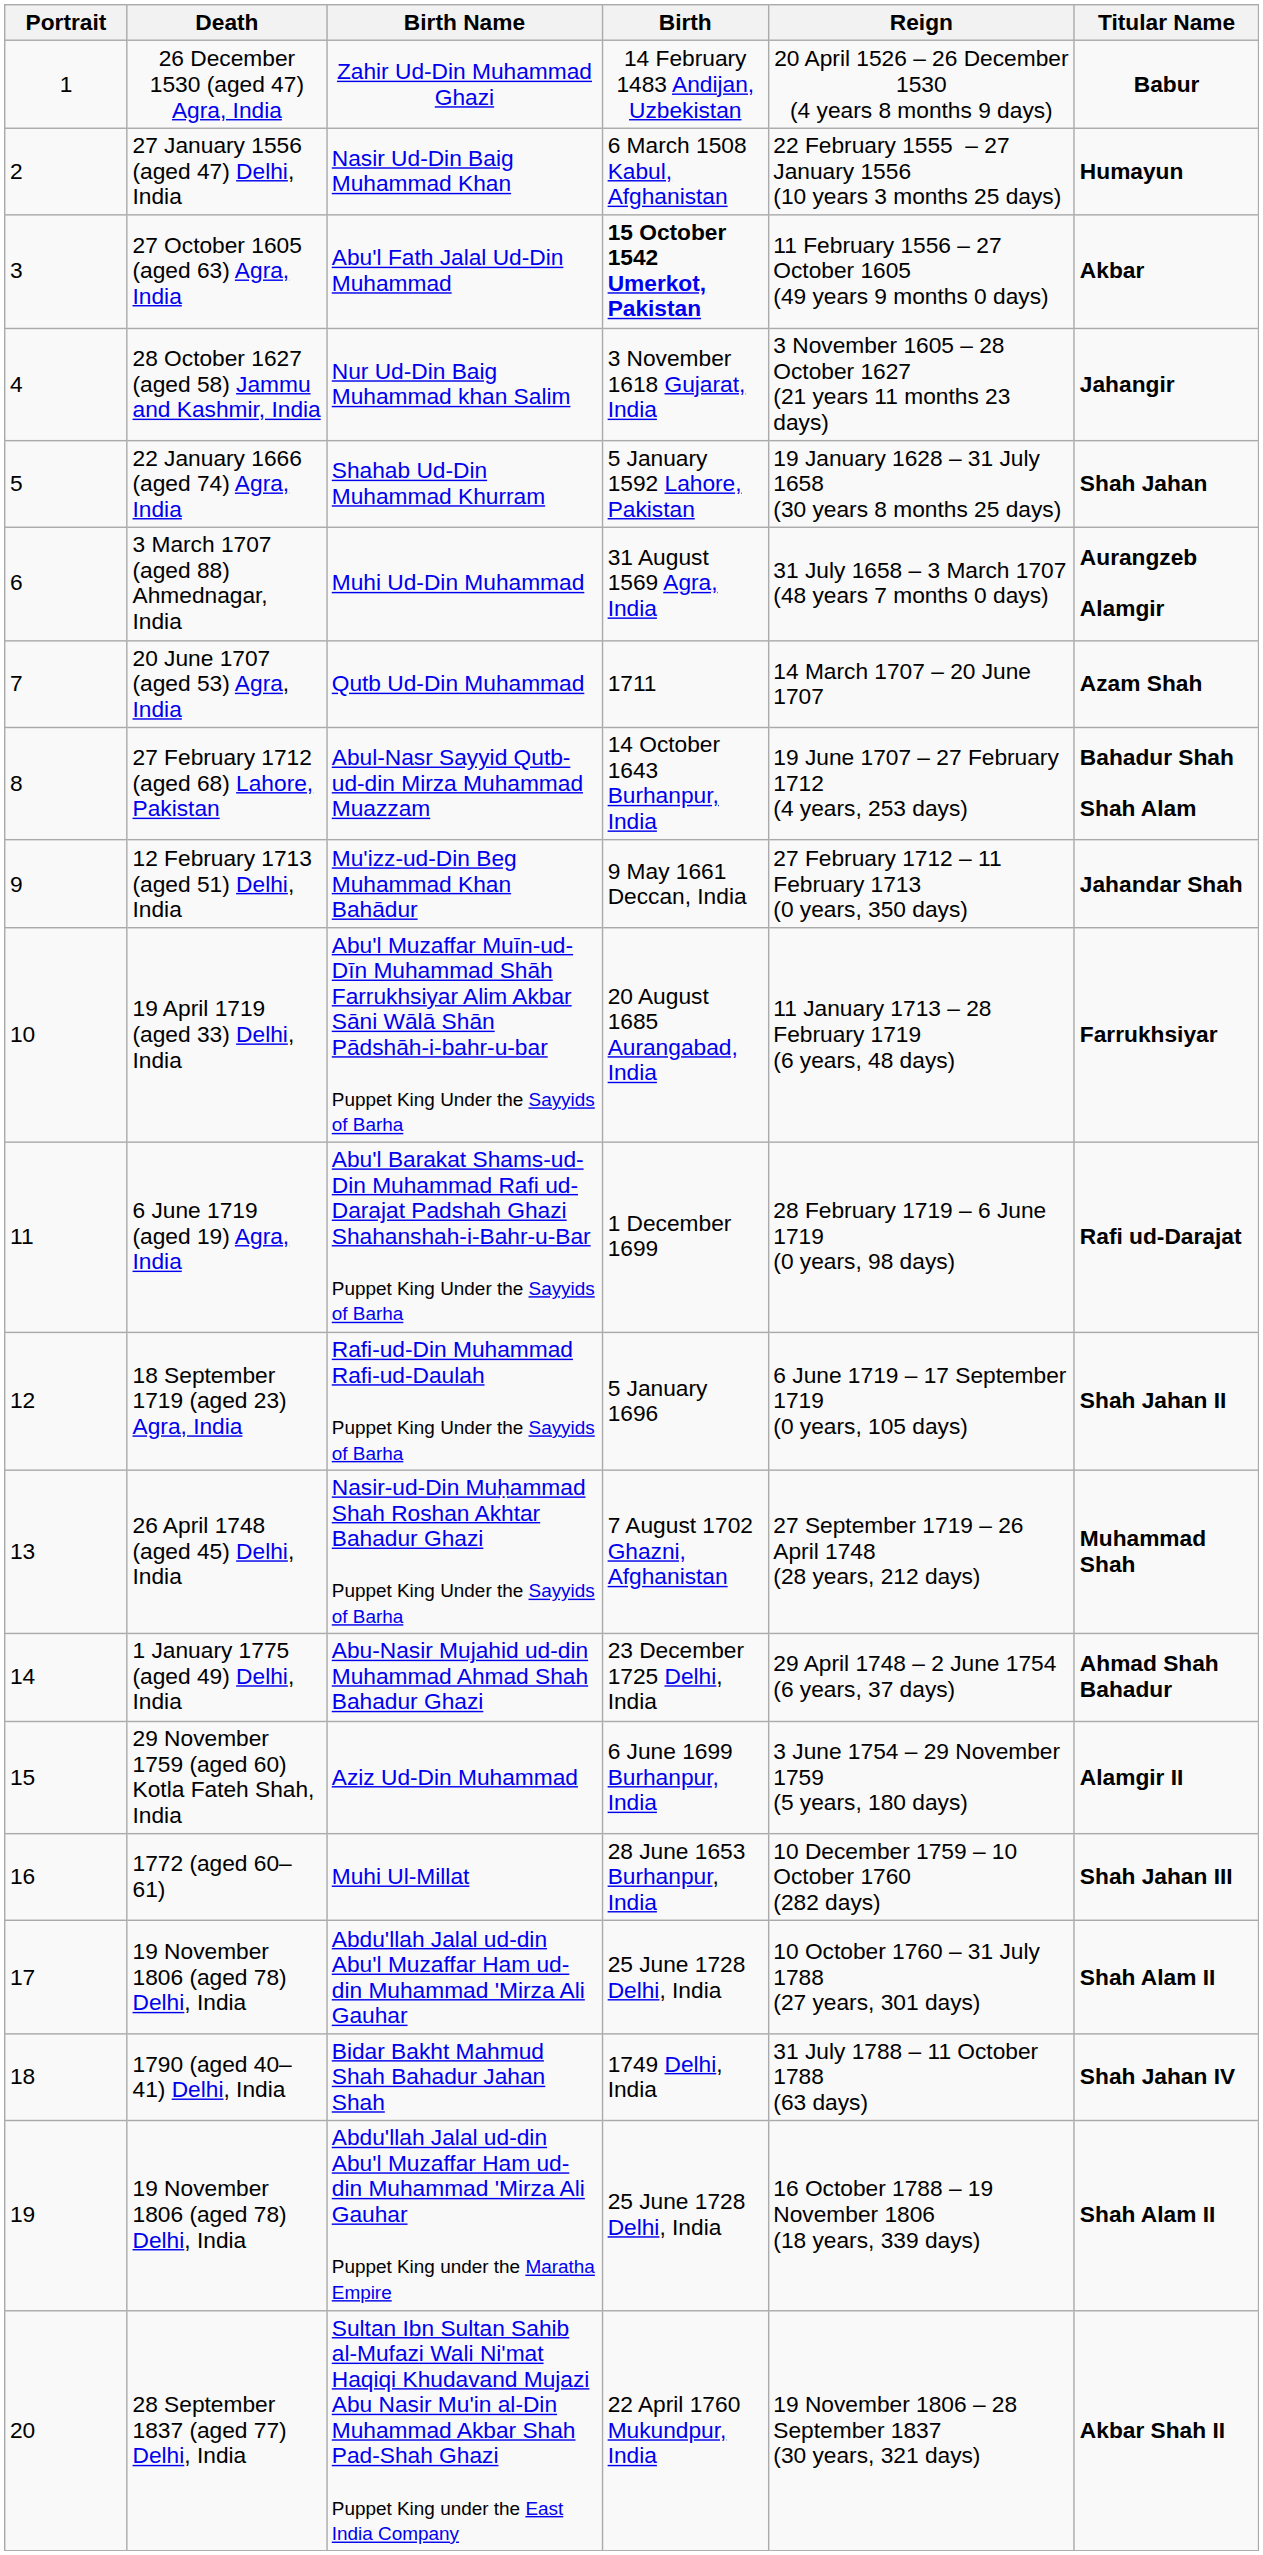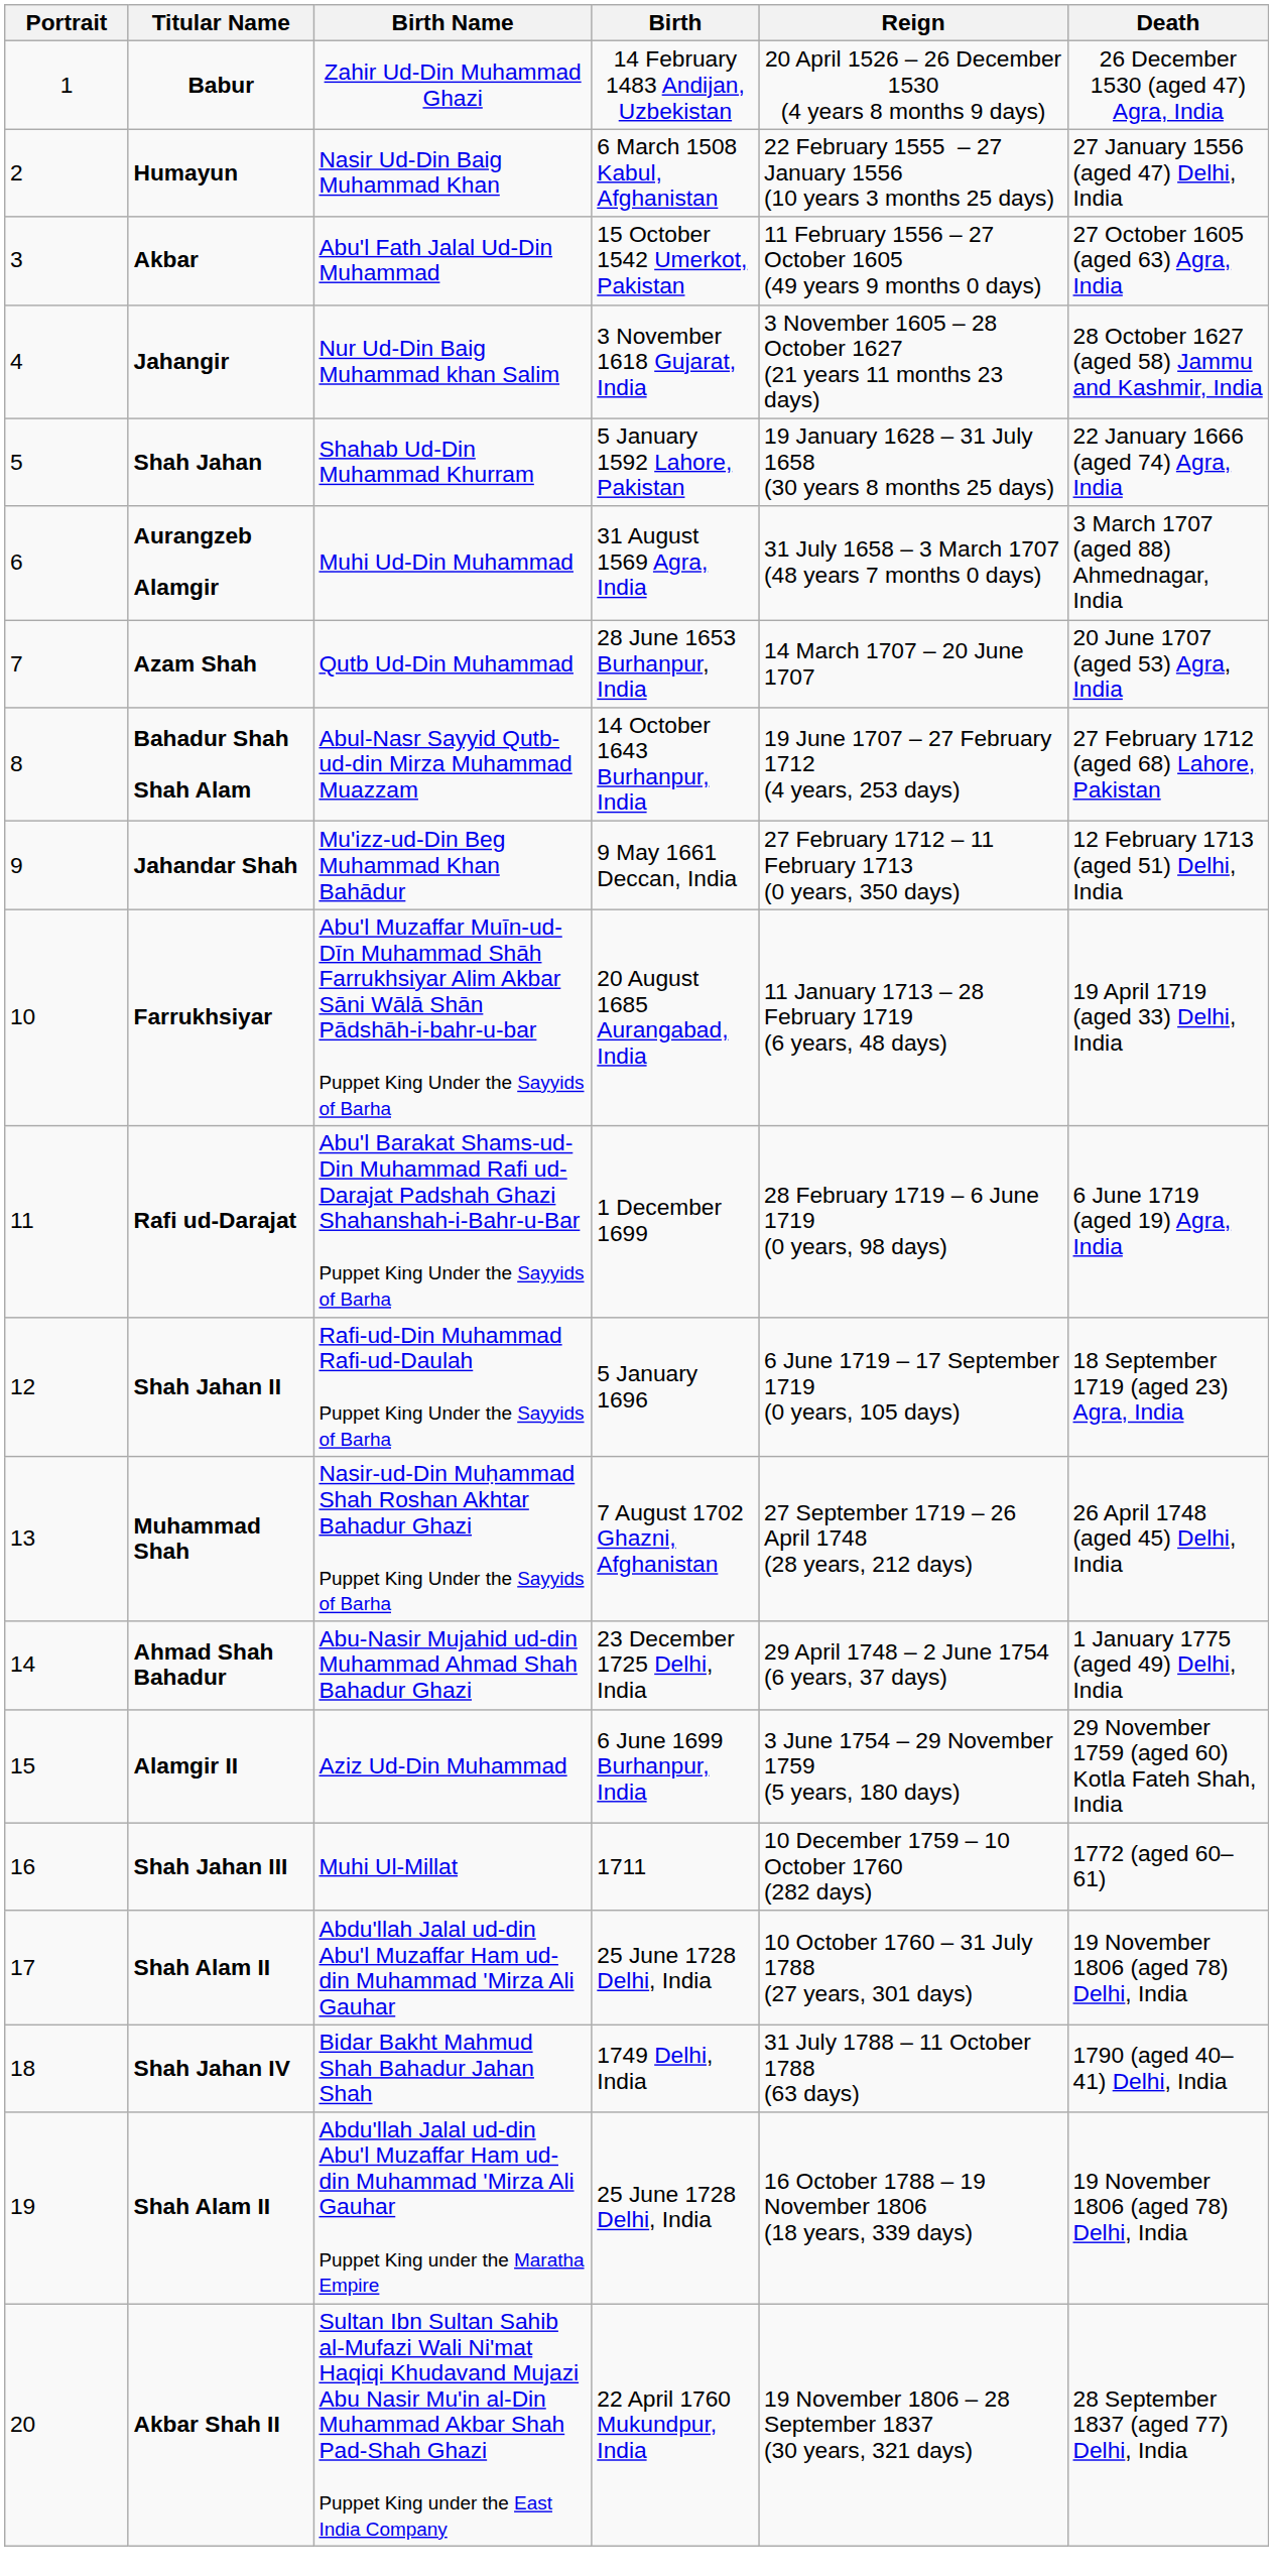 <table style="width:100%;" class="wikitable">
 <tr>
 <th style="width:8%;">Portrait</th>
-<th style="width:13%;">Death</th>
+<th style="width:12%;"><strong>Titular Name</strong></th>
 <th style="width:18%;">Birth Name</th>
 <th style="width:9%;">Birth</th>
 <th style="width:20%;">Reign</th>
-<th style="width:12%;"><strong>Titular Name</strong></th>
+<th style="width:13%;">Death</th>
 </tr>
 <tr>
 <td style="text-align:center;">1 </td>
-<td style="text-align:center;">26 December 1530 (aged 47) <a href='#'>Agra, India</a></td>
+<td style="text-align:center;"><strong>Babur<br></strong></td>
 <td style="text-align:center;"><a href='#'>Zahir Ud-Din Muhammad Ghazi</a><br></td>
 <td style="text-align:center;">14 February 1483 <a href='#'>Andijan, Uzbekistan</a></td>
 <td style="text-align:center;">20 April 1526 – 26 December 1530<br>(4 years 8 months 9 days)</td>
-<td style="text-align:center;"><strong>Babur<br></strong></td>
+<td style="text-align:center;">26 December 1530 (aged 47) <a href='#'>Agra, India</a></td>
 </tr>
 <tr>
 <td>2 </td>
-<td>27 January 1556 (aged 47) <a href='#'>Delhi</a>, India</td>
+<td><strong>Humayun<br></strong></td>
 <td><a href='#'>Nasir Ud-Din Baig Muhammad Khan</a><br></td>
 <td>6 March 1508 <a href='#'>Kabul, Afghanistan</a></td>
 <td>22 February 1555   – 27 January 1556<br>(10 years 3 months 25 days)</td>
-<td><strong>Humayun<br></strong></td>
+<td>27 January 1556 (aged 47) <a href='#'>Delhi</a>, India</td>
 </tr>
 <tr>
 <td>3 </td>
+<td><strong>Akbar <br></strong></td>
+<td><a href='#'>Abu'l Fath Jalal Ud-Din Muhammad</a><br></td>
+<td>15 October 1542 <a href='#'>Umerkot, Pakistan</a></td>
+<td>11 February 1556 – 27 October 1605<br>(49 years 9 months 0 days)</td>
 <td>27 October 1605 (aged 63) <a href='#'>Agra, India</a></td>
-<td><a href='#'>Abu'l Fath Jalal Ud-Din Muhammad</a><br></td>
-<td><strong>15 October 1542 <a href='#'>Umerkot, Pakistan</a></strong></td>
-<td>11 February 1556 – 27 October 1605<br>(49 years 9 months 0 days)</td>
-<td><strong>Akbar <br></strong></td>
 </tr>
 <tr>
 <td>4 </td>
-<td>28 October 1627 (aged 58) <a href='#'>Jammu and Kashmir, India</a></td>
+<td><strong>Jahangir<br></strong></td>
 <td><a href='#'>Nur Ud-Din Baig Muhammad khan Salim</a><br></td>
 <td>3 November 1618 <a href='#'>Gujarat, India</a></td>
 <td>3 November 1605 – 28 October 1627<br>(21 years 11 months 23 days)</td>
-<td><strong>Jahangir<br></strong></td>
+<td>28 October 1627 (aged 58) <a href='#'>Jammu and Kashmir, India</a></td>
 </tr>
 <tr>
 <td>5 </td>
-<td>22 January 1666 (aged 74) <a href='#'>Agra, India</a></td>
+<td><strong>Shah Jahan<br></strong></td>
 <td><a href='#'>Shahab Ud-Din Muhammad Khurram</a><br></td>
 <td>5 January 1592 <a href='#'>Lahore, Pakistan</a></td>
 <td>19 January 1628 – 31 July 1658<br>(30 years 8 months 25 days)</td>
-<td><strong>Shah Jahan<br></strong></td>
+<td>22 January 1666 (aged 74) <a href='#'>Agra, India</a></td>
 </tr>
 <tr>
 <td>6 </td>
-<td>3 March 1707 (aged 88) Ahmednagar, India</td>
+<td><strong>Aurangzeb<br> </strong><br><strong>Alamgir<br></strong></td>
 <td><a href='#'>Muhi Ud-Din Muhammad</a> <br></td>
 <td>31 August 1569 <a href='#'>Agra, India</a></td>
 <td>31 July 1658 – 3 March 1707<br>(48 years 7 months 0 days)</td>
-<td><strong>Aurangzeb<br> </strong><br><strong>Alamgir<br></strong></td>
+<td>3 March 1707 (aged 88) Ahmednagar, India</td>
 </tr>
 <tr>
 <td>7 </td>
+<td><strong>Azam Shah<br></strong></td>
+<td><a href='#'>Qutb Ud-Din Muhammad</a><br></td>
+<td>28 June 1653 <a href='#'>Burhanpur</a>, <a href='#'>India</a></td>
+<td>14 March 1707 – 20 June 1707</td>
 <td>20 June 1707 (aged 53) <a href='#'>Agra</a>, <a href='#'>India</a></td>
-<td><a href='#'>Qutb Ud-Din Muhammad</a><br></td>
-<td>1711</td>
-<td>14 March 1707 – 20 June 1707</td>
-<td><strong>Azam Shah<br></strong></td>
 </tr>
 <tr>
 <td>8 </td>
-<td>27 February 1712 (aged 68) <a href='#'>Lahore, Pakistan</a></td>
+<td><strong>Bahadur Shah<br></strong><br><strong>Shah Alam<br></strong></td>
 <td><a href='#'>Abul-Nasr Sayyid Qutb-ud-din Mirza Muhammad Muazzam</a><br></td>
 <td>14 October 1643 <a href='#'>Burhanpur, India</a></td>
 <td>19 June 1707 – 27 February 1712<br>(4 years, 253 days)</td>
-<td><strong>Bahadur Shah<br></strong><br><strong>Shah Alam<br></strong></td>
+<td>27 February 1712 (aged 68) <a href='#'>Lahore, Pakistan</a></td>
 </tr>
 <tr>
 <td>9 </td>
-<td>12 February 1713 (aged 51) <a href='#'>Delhi</a>, India</td>
+<td><strong>Jahandar Shah<br></strong></td>
 <td><a href='#'>Mu'izz-ud-Din Beg Muhammad Khan Bahādur</a> <br></td>
 <td>9 May 1661 Deccan, India</td>
 <td>27 February 1712 – 11 February 1713<br>(0 years, 350 days)</td>
-<td><strong>Jahandar Shah<br></strong></td>
+<td>12 February 1713 (aged 51) <a href='#'>Delhi</a>, India</td>
 </tr>
 <tr>
 <td>10</td>
-<td>19 April 1719 (aged 33) <a href='#'>Delhi</a>, India</td>
+<td><strong>Farrukhsiyar<br></strong></td>
 <td><a href='#'>Abu'l Muzaffar Muīn-ud-Dīn Muhammad Shāh Farrukhsiyar Alim Akbar Sāni Wālā Shān Pādshāh-i-bahr-u-bar</a> <br><br><small>Puppet King Under the <a href='#'>Sayyids of Barha</a></small></td>
 <td>20 August 1685 <a href='#'>Aurangabad, India</a></td>
 <td>11 January 1713 – 28 February 1719<br>(6 years, 48 days)</td>
-<td><strong>Farrukhsiyar<br></strong></td>
+<td>19 April 1719 (aged 33) <a href='#'>Delhi</a>, India</td>
 </tr>
 <tr>
 <td>11</td>
-<td>6 June 1719 (aged 19) <a href='#'>Agra, India</a></td>
+<td><strong>Rafi ud-Darajat<br></strong></td>
 <td><a href='#'>Abu'l Barakat Shams-ud-Din Muhammad Rafi ud-Darajat Padshah Ghazi Shahanshah-i-Bahr-u-Bar</a><br><br><small>Puppet King Under the <a href='#'>Sayyids of Barha</a></small></td>
 <td>1 December 1699</td>
 <td>28 February 1719 – 6 June 1719<br>(0 years, 98 days)</td>
-<td><strong>Rafi ud-Darajat<br></strong></td>
+<td>6 June 1719 (aged 19) <a href='#'>Agra, India</a></td>
 </tr>
 <tr>
 <td>12</td>
-<td>18 September 1719 (aged 23) <a href='#'>Agra, India</a></td>
+<td><strong>Shah Jahan II<br></strong></td>
 <td><a href='#'>Rafi-ud-Din Muhammad Rafi-ud-Daulah</a> <br><br><small>Puppet King Under the <a href='#'>Sayyids of Barha</a></small></td>
 <td>5 January 1696</td>
 <td>6 June 1719 – 17 September 1719<br>(0 years, 105 days)</td>
-<td><strong>Shah Jahan II<br></strong></td>
+<td>18 September 1719 (aged 23) <a href='#'>Agra, India</a></td>
 </tr>
 <tr>
 <td>13</td>
-<td>26 April 1748 (aged 45) <a href='#'>Delhi</a>, India</td>
+<td><strong>Muhammad Shah<br></strong></td>
 <td><a href='#'>Nasir-ud-Din Muḥammad Shah Roshan Akhtar Bahadur Ghazi</a> <br><br><small>Puppet King Under the <a href='#'>Sayyids of Barha</a></small></td>
 <td>7 August 1702 <a href='#'>Ghazni, Afghanistan</a></td>
 <td>27 September 1719 – 26 April 1748<br>(28 years, 212 days)</td>
-<td><strong>Muhammad Shah<br></strong></td>
+<td>26 April 1748 (aged 45) <a href='#'>Delhi</a>, India</td>
 </tr>
 <tr>
 <td>14</td>
-<td>1 January 1775 (aged 49) <a href='#'>Delhi</a>, India</td>
+<td><strong>Ahmad Shah Bahadur<br></strong></td>
 <td><a href='#'>Abu-Nasir Mujahid ud-din Muhammad Ahmad Shah Bahadur Ghazi</a> <br></td>
 <td>23 December 1725 <a href='#'>Delhi</a>, India</td>
 <td>29 April 1748 – 2 June 1754<br>(6 years, 37 days)</td>
-<td><strong>Ahmad Shah Bahadur<br></strong></td>
+<td>1 January 1775 (aged 49) <a href='#'>Delhi</a>, India</td>
 </tr>
 <tr>
 <td>15</td>
-<td>29 November 1759 (aged 60) Kotla Fateh Shah, India</td>
+<td><strong>Alamgir II<br></strong></td>
 <td><a href='#'>Aziz Ud-Din Muhammad</a> <br></td>
 <td>6 June 1699 <a href='#'>Burhanpur, India</a></td>
 <td>3 June 1754 – 29 November 1759<br>(5 years, 180 days)</td>
-<td><strong>Alamgir II<br></strong></td>
+<td>29 November 1759 (aged 60) Kotla Fateh Shah, India</td>
 </tr>
 <tr>
 <td>16</td>
+<td><strong>Shah Jahan III<br></strong></td>
+<td><a href='#'>Muhi Ul-Millat</a> <br></td>
+<td>1711</td>
+<td>10 December 1759 – 10 October 1760<br>(282 days)</td>
 <td>1772 (aged 60–61)</td>
-<td><a href='#'>Muhi Ul-Millat</a> <br></td>
-<td>28 June 1653 <a href='#'>Burhanpur</a>, <a href='#'>India</a></td>
-<td>10 December 1759 – 10 October 1760<br>(282 days)</td>
-<td><strong>Shah Jahan III<br></strong></td>
 </tr>
 <tr>
 <td>17</td>
-<td>19 November 1806 (aged 78) <a href='#'>Delhi</a>, India</td>
+<td><strong>Shah Alam II<br></strong></td>
 <td><a href='#'>Abdu'llah Jalal ud-din Abu'l Muzaffar Ham ud-din Muhammad 'Mirza Ali Gauhar</a> <br></td>
 <td>25 June 1728 <a href='#'>Delhi</a>, India</td>
 <td>10 October 1760 – 31 July 1788<br>(27 years, 301 days)</td>
-<td><strong>Shah Alam II<br></strong></td>
+<td>19 November 1806 (aged 78) <a href='#'>Delhi</a>, India</td>
 </tr>
 <tr>
 <td>18</td>
-<td>1790 (aged 40–41) <a href='#'>Delhi</a>, India</td>
+<td><strong>Shah Jahan IV<br></strong></td>
 <td><a href='#'>Bidar Bakht Mahmud Shah Bahadur Jahan Shah</a><br></td>
 <td>1749 <a href='#'>Delhi</a>, India</td>
 <td>31 July 1788 – 11 October 1788<br>(63 days)</td>
-<td><strong>Shah Jahan IV<br></strong></td>
+<td>1790 (aged 40–41) <a href='#'>Delhi</a>, India</td>
 </tr>
 <tr>
 <td>19</td>
-<td>19 November 1806 (aged 78) <a href='#'>Delhi</a>, India</td>
+<td><strong>Shah Alam II<br></strong></td>
 <td><a href='#'>Abdu'llah Jalal ud-din Abu'l Muzaffar Ham ud-din Muhammad 'Mirza Ali Gauhar</a> <br><br><small>Puppet King under the <a href='#'>Maratha Empire</a></small></td>
 <td>25 June 1728 <a href='#'>Delhi</a>, India</td>
 <td>16 October 1788 – 19 November 1806<br>(18 years, 339 days)</td>
-<td><strong>Shah Alam II<br></strong></td>
+<td>19 November 1806 (aged 78) <a href='#'>Delhi</a>, India</td>
 </tr>
 <tr>
 <td>20</td>
-<td>28 September 1837 (aged 77) <a href='#'>Delhi</a>, India</td>
+<td><strong>Akbar Shah II<br></strong></td>
 <td><a href='#'>Sultan Ibn Sultan Sahib al-Mufazi Wali Ni'mat Haqiqi Khudavand Mujazi Abu Nasir Mu'in al-Din Muhammad Akbar Shah Pad-Shah Ghazi</a> <br><br><small>Puppet King under the <a href='#'>East India Company</a></small></td>
 <td>22 April 1760 <a href='#'>Mukundpur, India</a></td>
 <td>19 November 1806 – 28 September 1837<br>(30 years, 321 days)</td>
-<td><strong>Akbar Shah II<br></strong></td>
+<td>28 September 1837 (aged 77) <a href='#'>Delhi</a>, India</td>
 </tr>
 </table>
